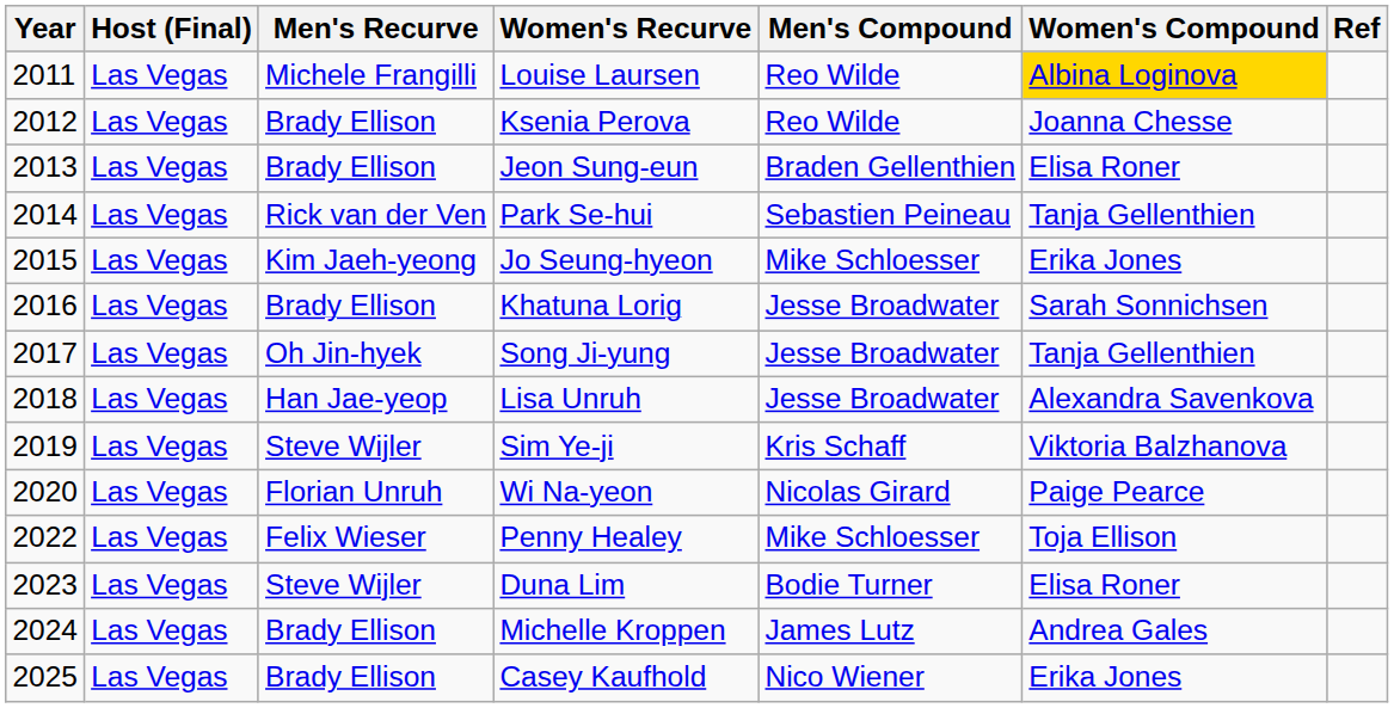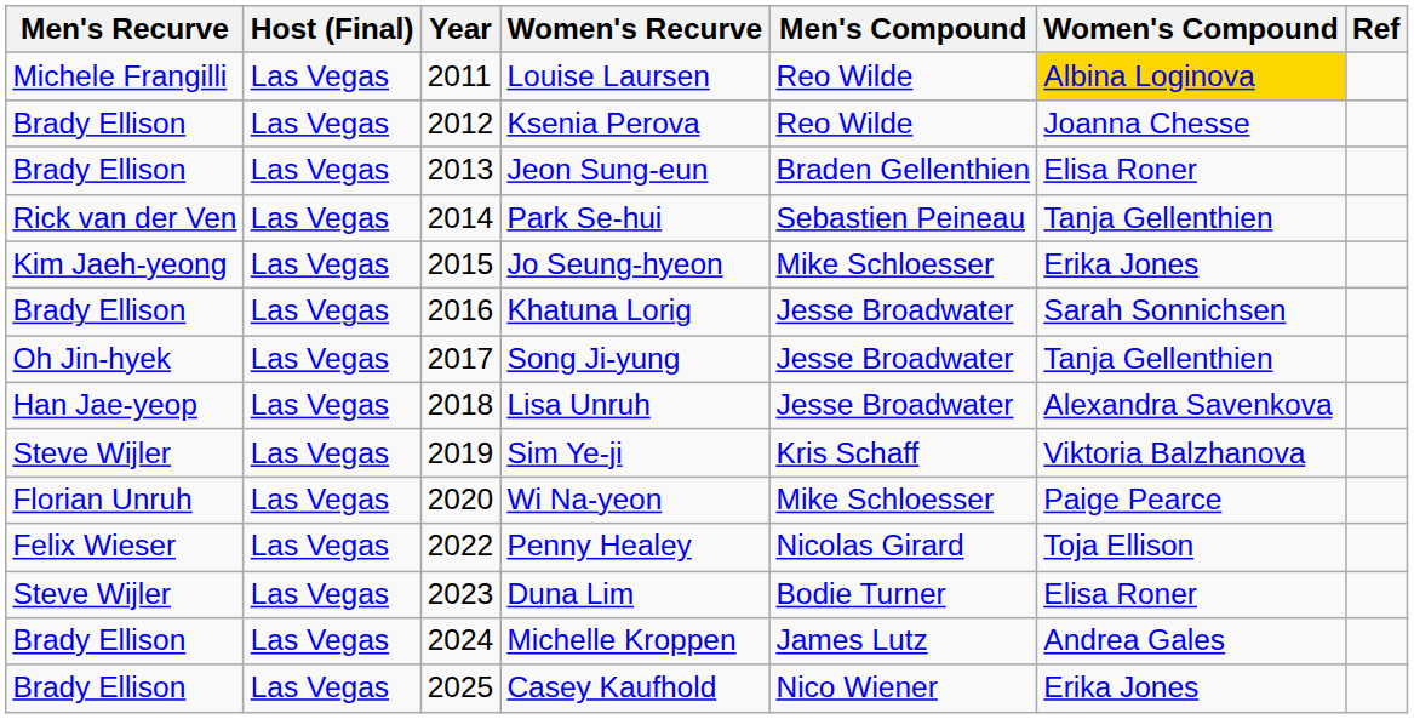 <table class="wikitable">
 <tr>
+<th>Men's Recurve</th>
+<th>Host (Final)</th>
 <th>Year</th>
-<th>Host (Final)</th>
-<th>Men's Recurve</th>
 <th>Women's Recurve</th>
 <th>Men's Compound</th>
 <th>Women's Compound</th>
 <th>Ref</th>
 </tr>
 <tr>
+<td> <a href='#'>Michele Frangilli</a></td>
+<td> <a href='#'>Las Vegas</a></td>
 <td>2011</td>
-<td> <a href='#'>Las Vegas</a></td>
-<td> <a href='#'>Michele Frangilli</a></td>
 <td> <a href='#'>Louise Laursen</a></td>
 <td> <a href='#'>Reo Wilde</a></td>
 <td style="background: gold;"> <a href='#'>Albina Loginova</a></td>
 <td></td>
 </tr>
 <tr>
+<td> <a href='#'>Brady Ellison</a></td>
+<td> <a href='#'>Las Vegas</a></td>
 <td>2012</td>
-<td> <a href='#'>Las Vegas</a></td>
-<td> <a href='#'>Brady Ellison</a></td>
 <td> <a href='#'>Ksenia Perova</a></td>
 <td> <a href='#'>Reo Wilde</a></td>
 <td> <a href='#'>Joanna Chesse</a></td>
 <td></td>
 </tr>
 <tr>
+<td> <a href='#'>Brady Ellison</a></td>
+<td> <a href='#'>Las Vegas</a></td>
 <td>2013</td>
-<td> <a href='#'>Las Vegas</a></td>
-<td> <a href='#'>Brady Ellison</a></td>
 <td> <a href='#'>Jeon Sung-eun</a></td>
 <td> <a href='#'>Braden Gellenthien</a></td>
 <td> <a href='#'>Elisa Roner</a></td>
 <td></td>
 </tr>
 <tr>
+<td> <a href='#'>Rick van der Ven</a></td>
+<td> <a href='#'>Las Vegas</a></td>
 <td>2014</td>
-<td> <a href='#'>Las Vegas</a></td>
-<td> <a href='#'>Rick van der Ven</a></td>
 <td> <a href='#'>Park Se-hui</a></td>
 <td> <a href='#'>Sebastien Peineau</a></td>
 <td> <a href='#'>Tanja Gellenthien</a></td>
 <td></td>
 </tr>
 <tr>
+<td> <a href='#'>Kim Jaeh-yeong</a></td>
+<td> <a href='#'>Las Vegas</a></td>
 <td>2015</td>
-<td> <a href='#'>Las Vegas</a></td>
-<td> <a href='#'>Kim Jaeh-yeong</a></td>
 <td> <a href='#'>Jo Seung-hyeon</a></td>
 <td> <a href='#'>Mike Schloesser</a></td>
 <td> <a href='#'>Erika Jones</a></td>
 <td></td>
 </tr>
 <tr>
+<td> <a href='#'>Brady Ellison</a></td>
+<td> <a href='#'>Las Vegas</a></td>
 <td>2016</td>
-<td> <a href='#'>Las Vegas</a></td>
-<td> <a href='#'>Brady Ellison</a></td>
 <td> <a href='#'>Khatuna Lorig</a></td>
 <td> <a href='#'>Jesse Broadwater</a></td>
 <td> <a href='#'>Sarah Sonnichsen</a></td>
 <td></td>
 </tr>
 <tr>
+<td> <a href='#'>Oh Jin-hyek</a></td>
+<td> <a href='#'>Las Vegas</a></td>
 <td>2017</td>
-<td> <a href='#'>Las Vegas</a></td>
-<td> <a href='#'>Oh Jin-hyek</a></td>
 <td> <a href='#'>Song Ji-yung</a></td>
 <td> <a href='#'>Jesse Broadwater</a></td>
 <td> <a href='#'>Tanja Gellenthien</a></td>
 <td></td>
 </tr>
 <tr>
+<td> <a href='#'>Han Jae-yeop</a></td>
+<td> <a href='#'>Las Vegas</a></td>
 <td>2018</td>
-<td> <a href='#'>Las Vegas</a></td>
-<td> <a href='#'>Han Jae-yeop</a></td>
 <td> <a href='#'>Lisa Unruh</a></td>
 <td> <a href='#'>Jesse Broadwater</a></td>
 <td> <a href='#'>Alexandra Savenkova</a></td>
 <td></td>
 </tr>
 <tr>
+<td> <a href='#'>Steve Wijler</a></td>
+<td> <a href='#'>Las Vegas</a></td>
 <td>2019</td>
-<td> <a href='#'>Las Vegas</a></td>
-<td> <a href='#'>Steve Wijler</a></td>
 <td> <a href='#'>Sim Ye-ji</a></td>
 <td> <a href='#'>Kris Schaff</a></td>
 <td> <a href='#'>Viktoria Balzhanova</a></td>
 <td></td>
 </tr>
 <tr>
+<td> <a href='#'>Florian Unruh</a></td>
+<td> <a href='#'>Las Vegas</a></td>
 <td>2020</td>
-<td> <a href='#'>Las Vegas</a></td>
-<td> <a href='#'>Florian Unruh</a></td>
 <td> <a href='#'>Wi Na-yeon</a></td>
-<td> <a href='#'>Nicolas Girard</a></td>
+<td> <a href='#'>Mike Schloesser</a></td>
 <td> <a href='#'>Paige Pearce</a></td>
 <td></td>
 </tr>
 <tr>
+<td> <a href='#'>Felix Wieser</a></td>
+<td> <a href='#'>Las Vegas</a></td>
 <td>2022</td>
-<td> <a href='#'>Las Vegas</a></td>
-<td> <a href='#'>Felix Wieser</a></td>
 <td> <a href='#'>Penny Healey</a></td>
-<td> <a href='#'>Mike Schloesser</a></td>
+<td> <a href='#'>Nicolas Girard</a></td>
 <td> <a href='#'>Toja Ellison</a></td>
 <td></td>
 </tr>
 <tr>
+<td> <a href='#'>Steve Wijler</a></td>
+<td> <a href='#'>Las Vegas</a></td>
 <td>2023</td>
-<td> <a href='#'>Las Vegas</a></td>
-<td> <a href='#'>Steve Wijler</a></td>
 <td> <a href='#'>Duna Lim</a></td>
 <td> <a href='#'>Bodie Turner</a></td>
 <td> <a href='#'>Elisa Roner</a></td>
 <td></td>
 </tr>
 <tr>
+<td> <a href='#'>Brady Ellison</a></td>
+<td> <a href='#'>Las Vegas</a></td>
 <td>2024</td>
-<td> <a href='#'>Las Vegas</a></td>
-<td> <a href='#'>Brady Ellison</a></td>
 <td> <a href='#'>Michelle Kroppen</a></td>
 <td> <a href='#'>James Lutz</a></td>
 <td> <a href='#'>Andrea Gales</a></td>
 <td></td>
 </tr>
 <tr>
+<td> <a href='#'>Brady Ellison</a></td>
+<td> <a href='#'>Las Vegas</a></td>
 <td>2025</td>
-<td> <a href='#'>Las Vegas</a></td>
-<td> <a href='#'>Brady Ellison</a></td>
 <td> <a href='#'>Casey Kaufhold</a></td>
 <td> <a href='#'>Nico Wiener</a></td>
 <td> <a href='#'>Erika Jones</a></td>
 <td></td>
 </tr>
 </table>
